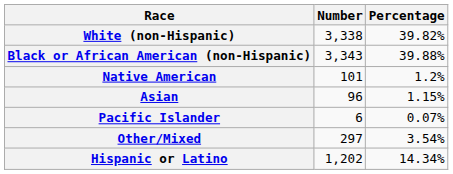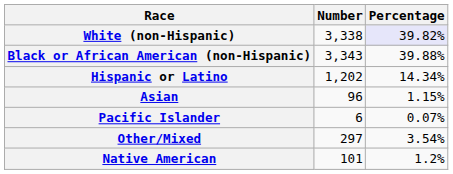 <table class="wikitable" style="text-align:right">
 <tr>
 <th scope="col">Race</th>
 <th scope="col">Number</th>
 <th scope="col">Percentage</th>
 </tr>
 <tr>
 <th scope="row"><a href='#'>White</a> (non-Hispanic)</th>
 <td>3,338</td>
-<td>39.82%</td>
+<td style="background: lavender;">39.82%</td>
 </tr>
 <tr>
 <th scope="row"><a href='#'>Black or African American</a> (non-Hispanic)</th>
 <td>3,343</td>
 <td>39.88%</td>
 </tr>
 <tr>
-<th scope="row"><a href='#'>Native American</a></th>
-<td>101</td>
-<td>1.2%</td>
+<th scope="row"><a href='#'>Hispanic</a> or <a href='#'>Latino</a></th>
+<td>1,202</td>
+<td>14.34%</td>
 </tr>
 <tr>
 <th scope="row"><a href='#'>Asian</a></th>
 <td>96</td>
 <td>1.15%</td>
 </tr>
 <tr>
 <th scope="row"><a href='#'>Pacific Islander</a></th>
 <td>6</td>
 <td>0.07%</td>
 </tr>
 <tr>
 <th scope="row"><a href='#'>Other/Mixed</a></th>
 <td>297</td>
 <td>3.54%</td>
 </tr>
 <tr>
-<th scope="row"><a href='#'>Hispanic</a> or <a href='#'>Latino</a></th>
-<td>1,202</td>
-<td>14.34%</td>
+<th scope="row"><a href='#'>Native American</a></th>
+<td>101</td>
+<td>1.2%</td>
 </tr>
 </table>
